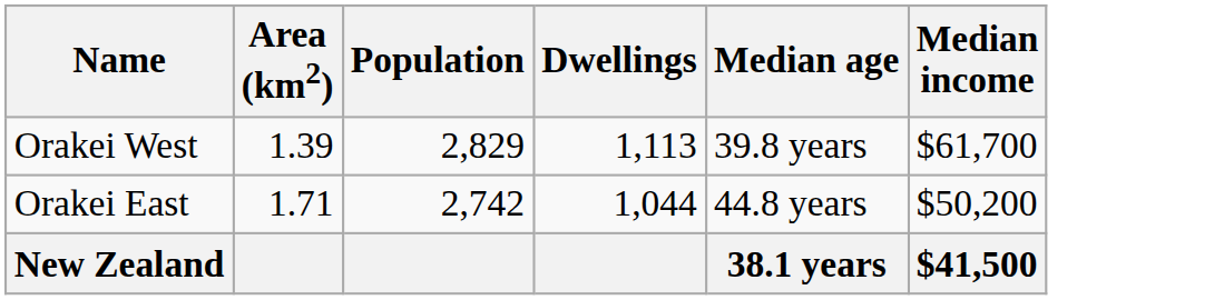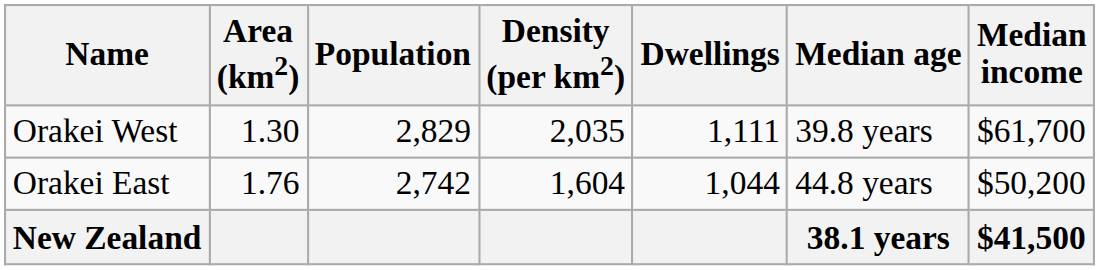 <table class="wikitable">
 <tr>
 <th>Name</th>
 <th>Area<br>(km<sup>2</sup>)</th>
 <th>Population</th>
+<th>Density<br>(per km<sup>2</sup>)</th>
 <th>Dwellings</th>
 <th>Median age</th>
 <th>Median<br>income</th>
 </tr>
 <tr>
 <td>Orakei West</td>
-<td style="text-align:right;">1.39</td>
+<td style="text-align:right;">1.30</td>
 <td style="text-align:right;">2,829</td>
-<td style="text-align:right;">1,113</td>
+<td style="text-align:right;">2,035</td>
+<td style="text-align:right;">1,111</td>
 <td>39.8 years</td>
 <td>$61,700</td>
 </tr>
 <tr>
 <td>Orakei East</td>
-<td style="text-align:right;">1.71</td>
+<td style="text-align:right;">1.76</td>
 <td style="text-align:right;">2,742</td>
+<td style="text-align:right;">1,604</td>
 <td style="text-align:right;">1,044</td>
 <td>44.8 years</td>
 <td>$50,200</td>
 </tr>
 <tr>
 <th>New Zealand</th>
 <th></th>
 <th></th>
 <th></th>
+<th></th>
 <th>38.1 years</th>
 <th style="text-align:left;">$41,500</th>
 </tr>
 </table>
